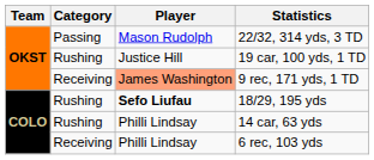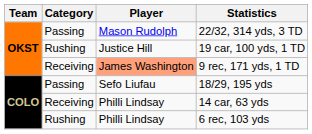 <table class="wikitable">
 <tr>
 <th>Team</th>
 <th>Category</th>
 <th>Player</th>
 <th>Statistics</th>
 </tr>
 <tr>
 <td rowspan=3 style="background:#ff7700; color:#000000; text-align:center;"><strong>OKST</strong></td>
 <td>Passing</td>
 <td><a href='#'>Mason Rudolph</a></td>
 <td>22/32, 314 yds, 3 TD</td>
 </tr>
 <tr>
 <td>Rushing</td>
 <td>Justice Hill</td>
 <td>19 car, 100 yds, 1 TD</td>
 </tr>
 <tr>
 <td>Receiving</td>
 <td style="background: lightsalmon;">James Washington</td>
 <td>9 rec, 171 yds, 1 TD</td>
 </tr>
 <tr>
 <td rowspan=3 style="background:#000000; color:#d2c694; text-align:center;"><strong>COLO</strong></td>
-<td>Rushing</td>
-<td><strong>Sefo Liufau</strong></td>
+<td>Passing</td>
+<td>Sefo Liufau</td>
 <td>18/29, 195 yds</td>
+</tr>
+<tr>
+<td>Receiving</td>
+<td>Philli Lindsay</td>
+<td>14 car, 63 yds</td>
 </tr>
 <tr>
 <td>Rushing</td>
 <td>Philli Lindsay</td>
-<td>14 car, 63 yds</td>
-</tr>
-<tr>
-<td>Receiving</td>
-<td>Philli Lindsay</td>
 <td>6 rec, 103 yds</td>
 </tr>
 </table>
